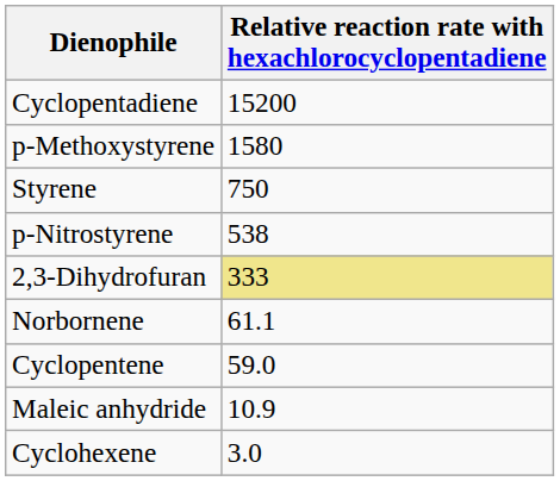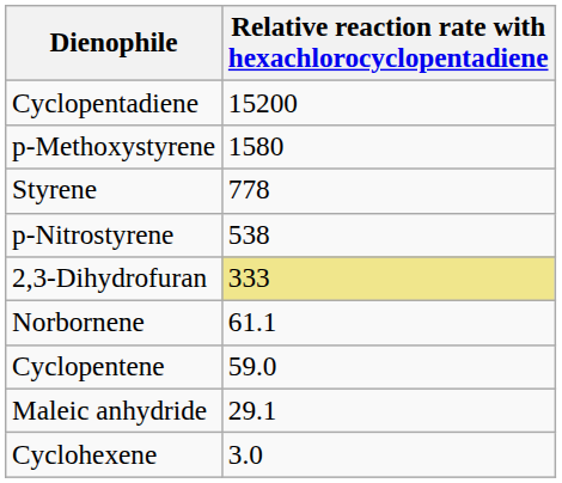 <table class="wikitable sortable">
 <tr>
 <th>Dienophile</th>
 <th>Relative reaction rate with<br><a href='#'>hexachlorocyclopentadiene</a></th>
 </tr>
 <tr>
 <td>Cyclopentadiene</td>
 <td>15200</td>
 </tr>
 <tr>
 <td>p-Methoxystyrene</td>
 <td>1580</td>
 </tr>
 <tr>
 <td>Styrene</td>
-<td>750</td>
+<td>778</td>
 </tr>
 <tr>
 <td>p-Nitrostyrene</td>
 <td>538</td>
 </tr>
 <tr>
 <td>2,3-Dihydrofuran</td>
 <td style="background: khaki;">333</td>
 </tr>
 <tr>
 <td>Norbornene</td>
 <td>61.1</td>
 </tr>
 <tr>
 <td>Cyclopentene</td>
 <td>59.0</td>
 </tr>
 <tr>
 <td>Maleic anhydride</td>
-<td>10.9</td>
+<td>29.1</td>
 </tr>
 <tr>
 <td>Cyclohexene</td>
 <td>3.0</td>
 </tr>
 </table>
